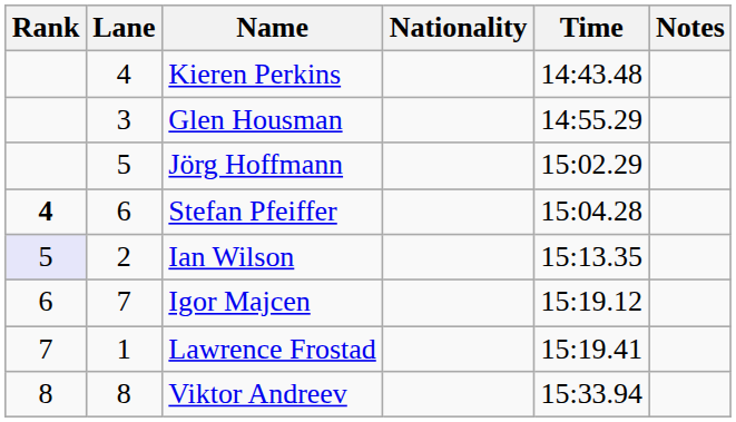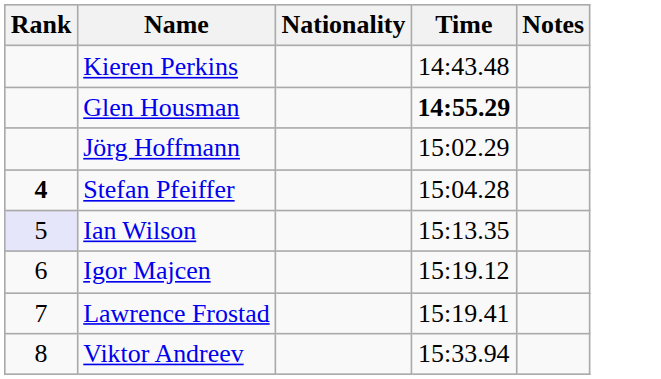 <table class="wikitable sortable" style="text-align:center">
 <tr>
 <th>Rank</th>
-<th>Lane</th>
 <th>Name</th>
 <th>Nationality</th>
 <th>Time</th>
 <th>Notes</th>
 </tr>
 <tr>
 <td></td>
-<td>4</td>
 <td align=left><a href='#'>Kieren Perkins</a></td>
 <td align=left></td>
 <td>14:43.48</td>
 <td></td>
 </tr>
 <tr>
 <td></td>
-<td>3</td>
 <td align=left><a href='#'>Glen Housman</a></td>
 <td align=left></td>
-<td>14:55.29</td>
+<td><strong>14:55.29</strong></td>
 <td></td>
 </tr>
 <tr>
 <td></td>
-<td>5</td>
 <td align=left><a href='#'>Jörg Hoffmann</a></td>
 <td align=left></td>
 <td>15:02.29</td>
 <td></td>
 </tr>
 <tr>
 <td><strong>4</strong></td>
-<td>6</td>
 <td align=left><a href='#'>Stefan Pfeiffer</a></td>
 <td align=left></td>
 <td>15:04.28</td>
 <td></td>
 </tr>
 <tr>
 <td style="background: lavender;">5</td>
-<td>2</td>
 <td align=left><a href='#'>Ian Wilson</a></td>
 <td align=left></td>
 <td>15:13.35</td>
 <td></td>
 </tr>
 <tr>
 <td>6</td>
-<td>7</td>
 <td align=left><a href='#'>Igor Majcen</a></td>
 <td align=left></td>
 <td>15:19.12</td>
 <td></td>
 </tr>
 <tr>
 <td>7</td>
-<td>1</td>
 <td align=left><a href='#'>Lawrence Frostad</a></td>
 <td align=left></td>
 <td>15:19.41</td>
 <td></td>
 </tr>
 <tr>
 <td>8</td>
-<td>8</td>
 <td align=left><a href='#'>Viktor Andreev</a></td>
 <td align=left></td>
 <td>15:33.94</td>
 <td></td>
 </tr>
 </table>
